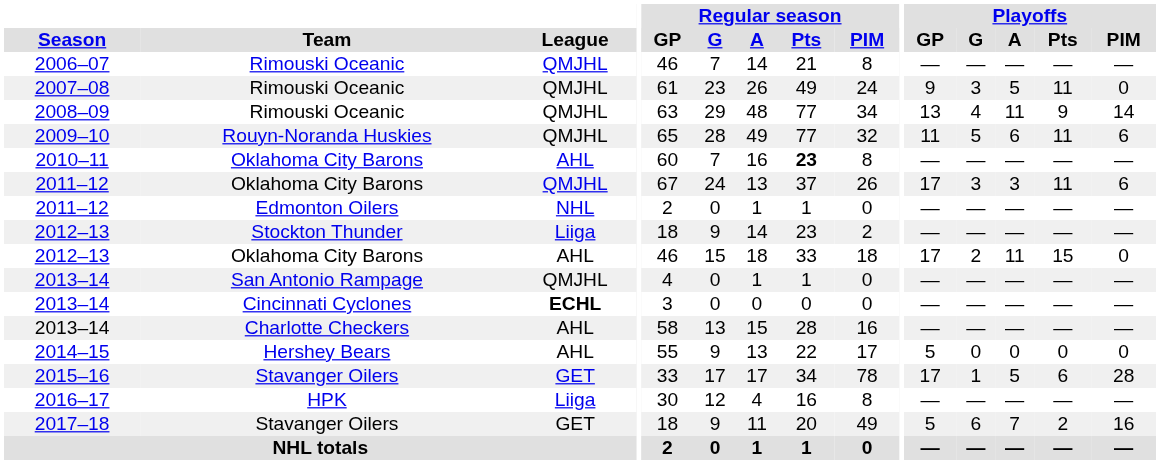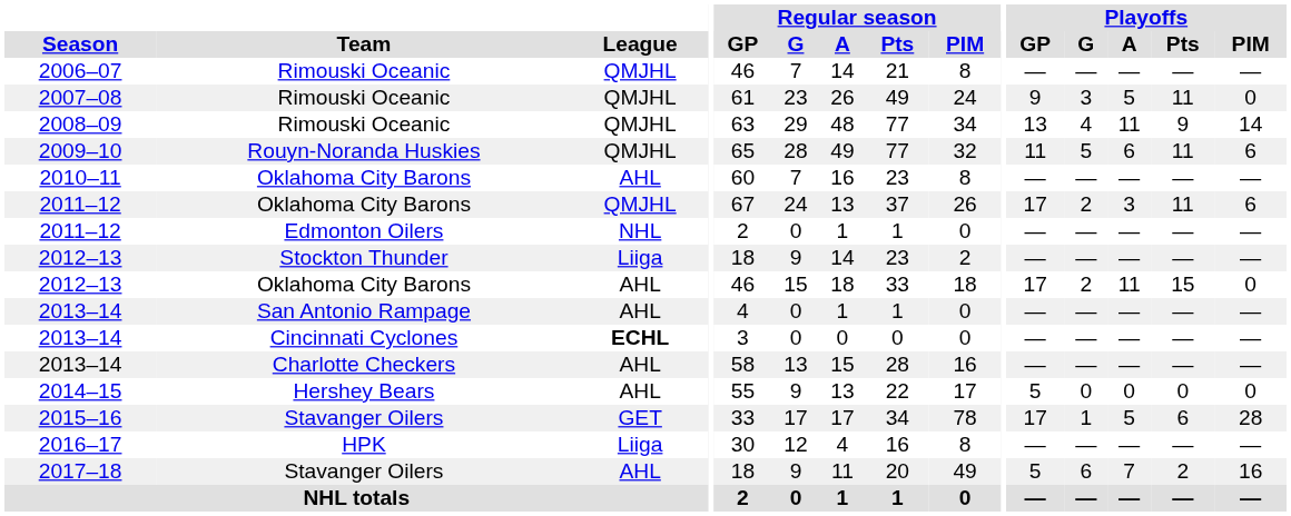 <table border="0" cellpadding="1" cellspacing="0" style="text-align:center; width:60em">
 <tr bgcolor="#e0e0e0">
 <th colspan="3" bgcolor="#ffffff"></th>
 <th rowspan="99" bgcolor="#ffffff"></th>
 <th colspan="5"><a href='#'>Regular season</a></th>
 <th rowspan="99" bgcolor="#ffffff"></th>
 <th colspan="5"><a href='#'>Playoffs</a></th>
 </tr>
 <tr bgcolor="#e0e0e0">
 <th><a href='#'>Season</a></th>
 <th>Team</th>
 <th>League</th>
 <th>GP</th>
 <th><a href='#'>G</a></th>
 <th><a href='#'>A</a></th>
 <th><a href='#'>Pts</a></th>
 <th><a href='#'>PIM</a></th>
 <th>GP</th>
 <th>G</th>
 <th>A</th>
 <th>Pts</th>
 <th>PIM</th>
 </tr>
 <tr>
 <td><a href='#'>2006–07</a></td>
 <td><a href='#'>Rimouski Oceanic</a></td>
 <td><a href='#'>QMJHL</a></td>
 <td>46</td>
 <td>7</td>
 <td>14</td>
 <td>21</td>
 <td>8</td>
 <td>—</td>
 <td>—</td>
 <td>—</td>
 <td>—</td>
 <td>—</td>
 </tr>
 <tr bgcolor="#f0f0f0">
 <td><a href='#'>2007–08</a></td>
 <td>Rimouski Oceanic</td>
 <td>QMJHL</td>
 <td>61</td>
 <td>23</td>
 <td>26</td>
 <td>49</td>
 <td>24</td>
 <td>9</td>
 <td>3</td>
 <td>5</td>
 <td>11</td>
 <td>0</td>
 </tr>
 <tr>
 <td><a href='#'>2008–09</a></td>
 <td>Rimouski Oceanic</td>
 <td>QMJHL</td>
 <td>63</td>
 <td>29</td>
 <td>48</td>
 <td>77</td>
 <td>34</td>
 <td>13</td>
 <td>4</td>
 <td>11</td>
 <td>9</td>
 <td>14</td>
 </tr>
 <tr bgcolor="#f0f0f0">
 <td><a href='#'>2009–10</a></td>
 <td><a href='#'>Rouyn-Noranda Huskies</a></td>
 <td>QMJHL</td>
 <td>65</td>
 <td>28</td>
 <td>49</td>
 <td>77</td>
 <td>32</td>
 <td>11</td>
 <td>5</td>
 <td>6</td>
 <td>11</td>
 <td>6</td>
 </tr>
 <tr>
 <td><a href='#'>2010–11</a></td>
 <td><a href='#'>Oklahoma City Barons</a></td>
 <td><a href='#'>AHL</a></td>
 <td>60</td>
 <td>7</td>
 <td>16</td>
-<td><strong>23</strong></td>
+<td>23</td>
 <td>8</td>
 <td>—</td>
 <td>—</td>
 <td>—</td>
 <td>—</td>
 <td>—</td>
 </tr>
 <tr bgcolor="#f0f0f0">
 <td><a href='#'>2011–12</a></td>
 <td>Oklahoma City Barons</td>
 <td><a href='#'>QMJHL</a></td>
 <td>67</td>
 <td>24</td>
 <td>13</td>
 <td>37</td>
 <td>26</td>
 <td>17</td>
-<td>3</td>
+<td>2</td>
 <td>3</td>
 <td>11</td>
 <td>6</td>
 </tr>
 <tr>
 <td><a href='#'>2011–12</a></td>
 <td><a href='#'>Edmonton Oilers</a></td>
 <td><a href='#'>NHL</a></td>
 <td>2</td>
 <td>0</td>
 <td>1</td>
 <td>1</td>
 <td>0</td>
 <td>—</td>
 <td>—</td>
 <td>—</td>
 <td>—</td>
 <td>—</td>
 </tr>
 <tr bgcolor="#f0f0f0">
 <td><a href='#'>2012–13</a></td>
 <td><a href='#'>Stockton Thunder</a></td>
 <td><a href='#'>Liiga</a></td>
 <td>18</td>
 <td>9</td>
 <td>14</td>
 <td>23</td>
 <td>2</td>
 <td>—</td>
 <td>—</td>
 <td>—</td>
 <td>—</td>
 <td>—</td>
 </tr>
 <tr>
 <td><a href='#'>2012–13</a></td>
 <td>Oklahoma City Barons</td>
 <td>AHL</td>
 <td>46</td>
 <td>15</td>
 <td>18</td>
 <td>33</td>
 <td>18</td>
 <td>17</td>
 <td>2</td>
 <td>11</td>
 <td>15</td>
 <td>0</td>
 </tr>
 <tr bgcolor="#f0f0f0">
 <td><a href='#'>2013–14</a></td>
 <td><a href='#'>San Antonio Rampage</a></td>
-<td>QMJHL</td>
+<td>AHL</td>
 <td>4</td>
 <td>0</td>
 <td>1</td>
 <td>1</td>
 <td>0</td>
 <td>—</td>
 <td>—</td>
 <td>—</td>
 <td>—</td>
 <td>—</td>
 </tr>
 <tr>
 <td><a href='#'>2013–14</a></td>
 <td><a href='#'>Cincinnati Cyclones</a></td>
 <td><strong>ECHL</strong></td>
 <td>3</td>
 <td>0</td>
 <td>0</td>
 <td>0</td>
 <td>0</td>
 <td>—</td>
 <td>—</td>
 <td>—</td>
 <td>—</td>
 <td>—</td>
 </tr>
 <tr bgcolor="#f0f0f0">
 <td>2013–14</td>
 <td><a href='#'>Charlotte Checkers</a></td>
 <td>AHL</td>
 <td>58</td>
 <td>13</td>
 <td>15</td>
 <td>28</td>
 <td>16</td>
 <td>—</td>
 <td>—</td>
 <td>—</td>
 <td>—</td>
 <td>—</td>
 </tr>
 <tr>
 <td><a href='#'>2014–15</a></td>
 <td><a href='#'>Hershey Bears</a></td>
 <td>AHL</td>
 <td>55</td>
 <td>9</td>
 <td>13</td>
 <td>22</td>
 <td>17</td>
 <td>5</td>
 <td>0</td>
 <td>0</td>
 <td>0</td>
 <td>0</td>
 </tr>
 <tr bgcolor="#f0f0f0">
 <td><a href='#'>2015–16</a></td>
 <td><a href='#'>Stavanger Oilers</a></td>
 <td><a href='#'>GET</a></td>
 <td>33</td>
 <td>17</td>
 <td>17</td>
 <td>34</td>
 <td>78</td>
 <td>17</td>
 <td>1</td>
 <td>5</td>
 <td>6</td>
 <td>28</td>
 </tr>
 <tr>
 <td><a href='#'>2016–17</a></td>
 <td><a href='#'>HPK</a></td>
 <td><a href='#'>Liiga</a></td>
 <td>30</td>
 <td>12</td>
 <td>4</td>
 <td>16</td>
 <td>8</td>
 <td>—</td>
 <td>—</td>
 <td>—</td>
 <td>—</td>
 <td>—</td>
 </tr>
 <tr bgcolor="#f0f0f0">
 <td><a href='#'>2017–18</a></td>
 <td>Stavanger Oilers</td>
-<td>GET</td>
+<td><a href='#'>AHL</a></td>
 <td>18</td>
 <td>9</td>
 <td>11</td>
 <td>20</td>
 <td>49</td>
 <td>5</td>
 <td>6</td>
 <td>7</td>
 <td>2</td>
 <td>16</td>
 </tr>
 <tr bgcolor="#e0e0e0">
 <th colspan="3">NHL totals</th>
 <th>2</th>
 <th>0</th>
 <th>1</th>
 <th>1</th>
 <th>0</th>
 <th>—</th>
 <th>—</th>
 <th>—</th>
 <th>—</th>
 <th>—</th>
 </tr>
 </table>
